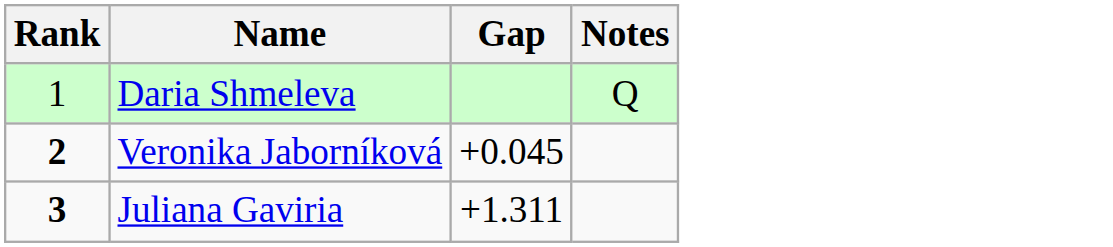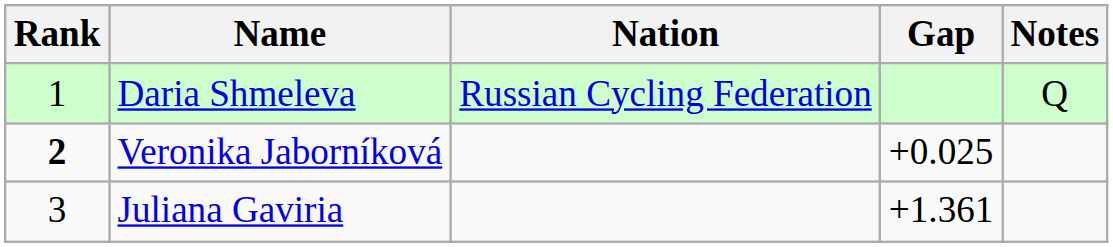 <table class="wikitable sortable" style="text-align:center">
 <tr>
 <th>Rank</th>
 <th>Name</th>
+<th>Nation</th>
 <th>Gap</th>
 <th>Notes</th>
 </tr>
 <tr bgcolor=ccffcc>
 <td>1</td>
 <td align=left><a href='#'>Daria Shmeleva</a></td>
+<td align=left><a href='#'>Russian Cycling Federation</a></td>
 <td></td>
 <td>Q</td>
 </tr>
 <tr>
 <td><strong>2</strong></td>
 <td align=left><a href='#'>Veronika Jaborníková</a></td>
-<td>+0.045</td>
+<td align=left></td>
+<td>+0.025</td>
 <td></td>
 </tr>
 <tr>
-<td><strong>3</strong></td>
+<td>3</td>
 <td align=left><a href='#'>Juliana Gaviria</a></td>
-<td>+1.311</td>
+<td align=left></td>
+<td>+1.361</td>
 <td></td>
 </tr>
 </table>
